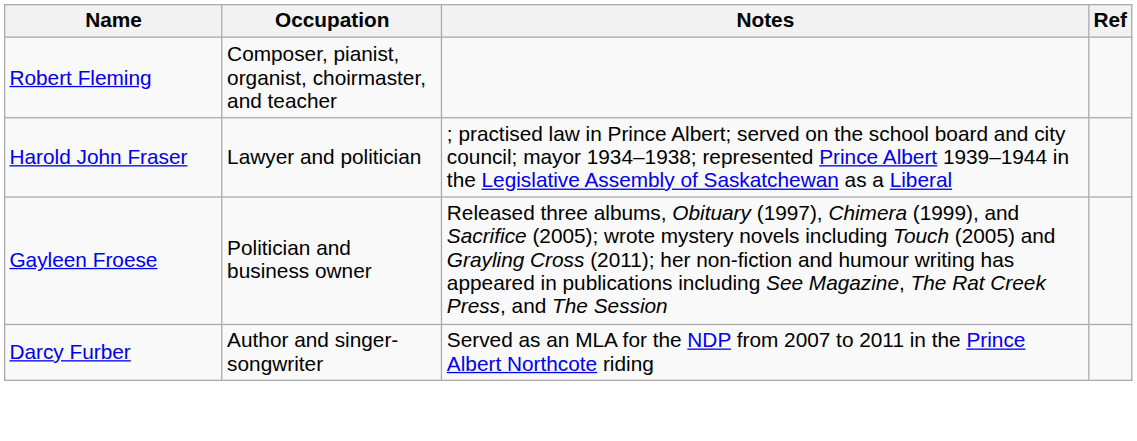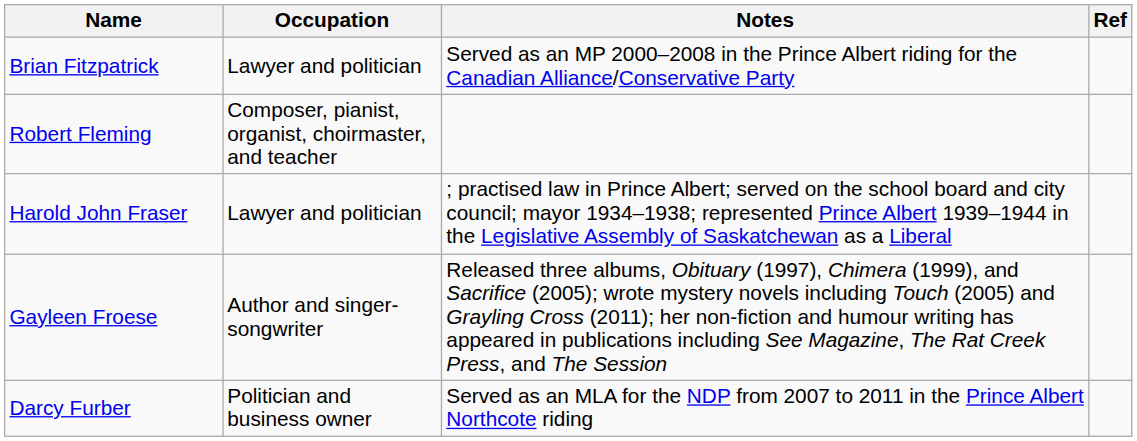 <table class="wikitable sortable">
 <tr align=left>
 <th style="width:20%;">Name</th>
 <th style="width:20%;">Occupation</th>
 <th style="width:60%;">Notes</th>
 <th style="width:20%;">Ref</th>
+</tr>
+<tr>
+<td><a href='#'>Brian Fitzpatrick</a></td>
+<td>Lawyer and politician</td>
+<td>Served as an MP 2000–2008 in the Prince Albert riding for the <a href='#'>Canadian Alliance</a>/<a href='#'>Conservative Party</a></td>
+<td></td>
 </tr>
 <tr>
 <td><a href='#'>Robert Fleming</a></td>
 <td>Composer, pianist, organist, choirmaster, and teacher</td>
 <td></td>
 <td></td>
 </tr>
 <tr>
 <td><a href='#'>Harold John Fraser</a></td>
 <td>Lawyer and politician</td>
 <td>; practised law in Prince Albert; served on the school board and city council; mayor 1934–1938; represented <a href='#'>Prince Albert</a> 1939–1944 in the <a href='#'>Legislative Assembly of Saskatchewan</a> as a <a href='#'>Liberal</a></td>
 <td></td>
 </tr>
 <tr>
 <td><a href='#'>Gayleen Froese</a></td>
-<td>Politician and business owner</td>
+<td>Author and singer-songwriter</td>
 <td>Released three albums, <em>Obituary</em> (1997), <em>Chimera</em> (1999), and <em>Sacrifice</em> (2005); wrote mystery novels including <em>Touch</em> (2005) and <em>Grayling Cross</em> (2011); her non-fiction and humour writing has appeared in publications including <em>See Magazine</em>, <em>The Rat Creek Press</em>, and <em>The Session</em></td>
 <td></td>
 </tr>
 <tr>
 <td><a href='#'>Darcy Furber</a></td>
-<td>Author and singer-songwriter</td>
+<td>Politician and business owner</td>
 <td>Served as an MLA for the <a href='#'>NDP</a> from 2007 to 2011 in the <a href='#'>Prince Albert Northcote</a> riding</td>
 <td></td>
 </tr>
 </table>
